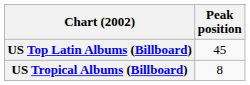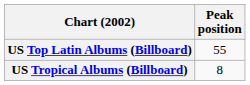 <table class="wikitable plainrowheaders" style="text-align:center;">
 <tr>
 <th scope="col">Chart (2002)</th>
 <th scope="col">Peak <br> position</th>
 </tr>
 <tr>
 <th scope="row">US <a href='#'>Top Latin Albums</a> (<a href='#'>Billboard</a>)</th>
-<td align=center>45</td>
+<td align=center>55</td>
 </tr>
 <tr>
 <th scope="row">US <a href='#'>Tropical Albums</a> (<a href='#'>Billboard</a>)</th>
 <td align=center>8</td>
 </tr>
 </table>
